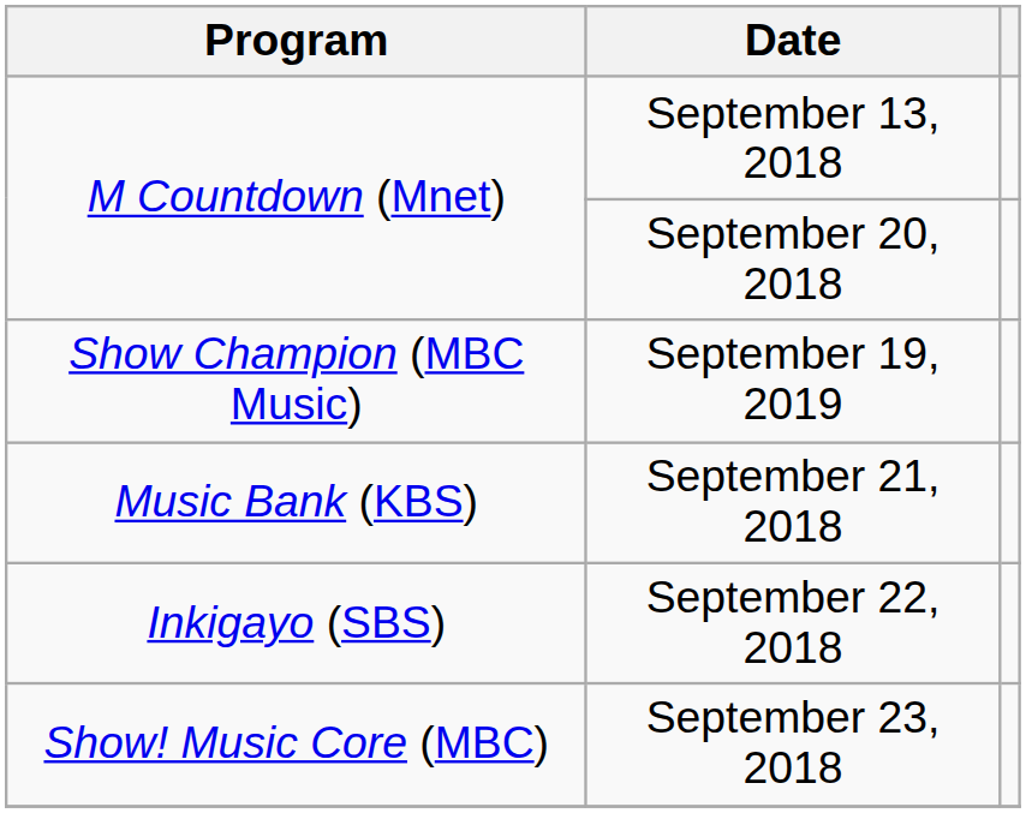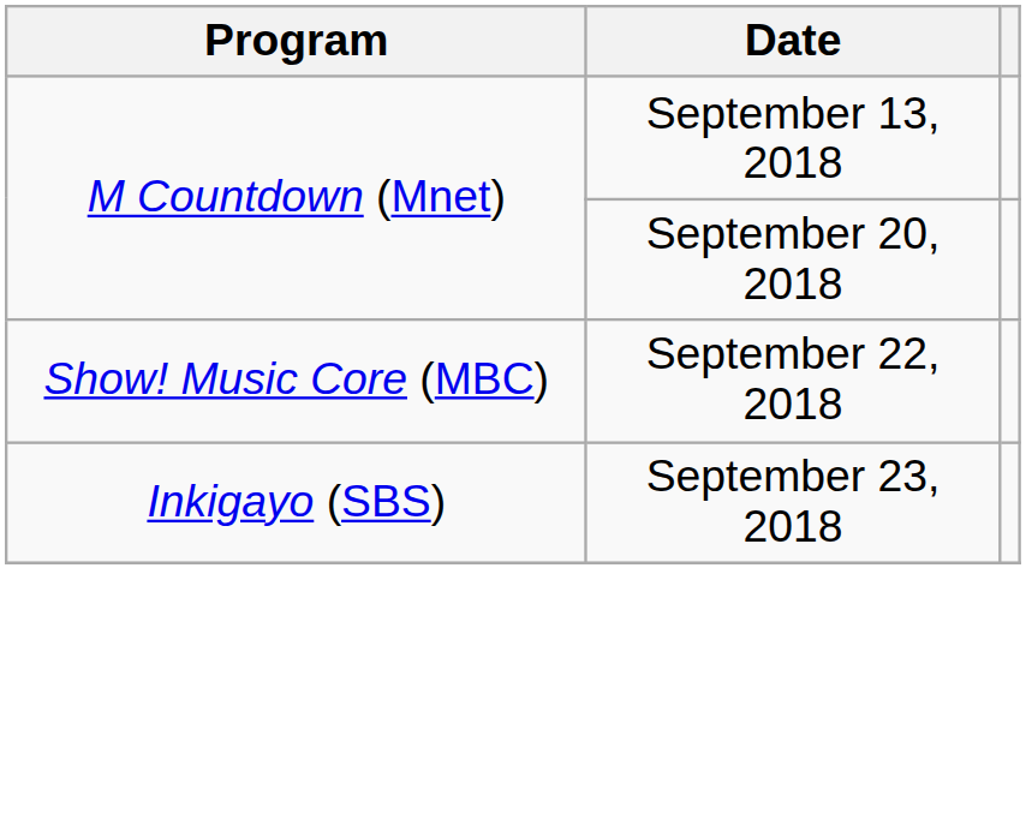 <table class="wikitable" style="text-align:center">
 <tr>
 <th width="200">Program</th>
 <th width="140">Date</th>
 <th></th>
 </tr>
 <tr>
 <td rowspan="2"><em><a href='#'>M Countdown</a></em> (<a href='#'>Mnet</a>)</td>
 <td>September 13, 2018</td>
 <td></td>
 </tr>
 <tr>
 <td>September 20, 2018</td>
 <td></td>
 </tr>
 <tr>
-<td rowspan="1"><em><a href='#'>Show Champion</a></em> (<a href='#'>MBC Music</a>)</td>
-<td>September 19, 2019</td>
-<td></td>
-</tr>
-<tr>
-<td><em><a href='#'>Music Bank</a></em> (<a href='#'>KBS</a>)</td>
-<td>September 21, 2018</td>
+<td rowspan="1"><em><a href='#'>Show! Music Core</a></em> (<a href='#'>MBC</a>)</td>
+<td>September 22, 2018</td>
 <td></td>
 </tr>
 <tr>
 <td rowspan="1"><em><a href='#'>Inkigayo</a></em> (<a href='#'>SBS</a>)</td>
-<td>September 22, 2018</td>
-<td></td>
-</tr>
-<tr>
-<td rowspan="1"><em><a href='#'>Show! Music Core</a></em> (<a href='#'>MBC</a>)</td>
 <td>September 23, 2018</td>
 <td></td>
 </tr>
 <tr>
 </tr>
 </table>
